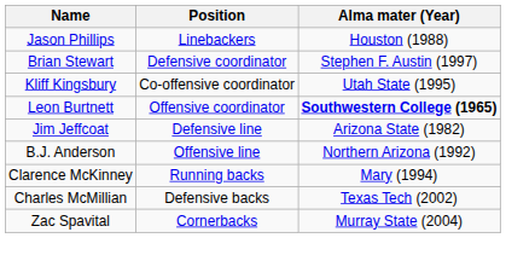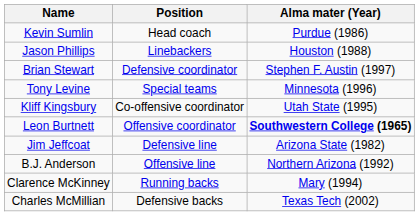 <table class="wikitable">
 <tr>
 <th>Name</th>
 <th>Position</th>
 <th>Alma mater (Year)</th>
+</tr>
+<tr align="center">
+<td><a href='#'>Kevin Sumlin</a></td>
+<td>Head coach</td>
+<td><a href='#'>Purdue</a> (1986)</td>
 </tr>
 <tr align="center">
 <td><a href='#'>Jason Phillips</a></td>
 <td><a href='#'>Linebackers</a></td>
 <td><a href='#'>Houston</a> (1988)</td>
 </tr>
 <tr align="center">
 <td><a href='#'>Brian Stewart</a></td>
 <td><a href='#'>Defensive coordinator</a></td>
 <td><a href='#'>Stephen F. Austin</a> (1997)</td>
+</tr>
+<tr align="center">
+<td><a href='#'>Tony Levine</a></td>
+<td><a href='#'>Special teams</a></td>
+<td><a href='#'>Minnesota</a> (1996)</td>
 </tr>
 <tr align="center">
 <td><a href='#'>Kliff Kingsbury</a></td>
 <td>Co-offensive coordinator</td>
 <td><a href='#'>Utah State</a> (1995)</td>
 </tr>
 <tr align="center">
 <td><a href='#'>Leon Burtnett</a></td>
 <td><a href='#'>Offensive coordinator</a></td>
 <td><strong><a href='#'>Southwestern College</a> (1965)</strong></td>
 </tr>
 <tr align="center">
 <td><a href='#'>Jim Jeffcoat</a></td>
 <td><a href='#'>Defensive line</a></td>
 <td><a href='#'>Arizona State</a> (1982)</td>
 </tr>
 <tr align="center">
 <td>B.J. Anderson</td>
 <td><a href='#'>Offensive line</a></td>
 <td><a href='#'>Northern Arizona</a> (1992)</td>
 </tr>
 <tr align="center">
 <td>Clarence McKinney</td>
 <td><a href='#'>Running backs</a></td>
 <td><a href='#'>Mary</a> (1994)</td>
 </tr>
 <tr align="center">
 <td>Charles McMillian</td>
 <td>Defensive backs</td>
 <td><a href='#'>Texas Tech</a> (2002)</td>
 </tr>
-<tr align="center">
-<td>Zac Spavital</td>
-<td><a href='#'>Cornerbacks</a></td>
-<td><a href='#'>Murray State</a> (2004)</td>
-</tr>
 </table>
